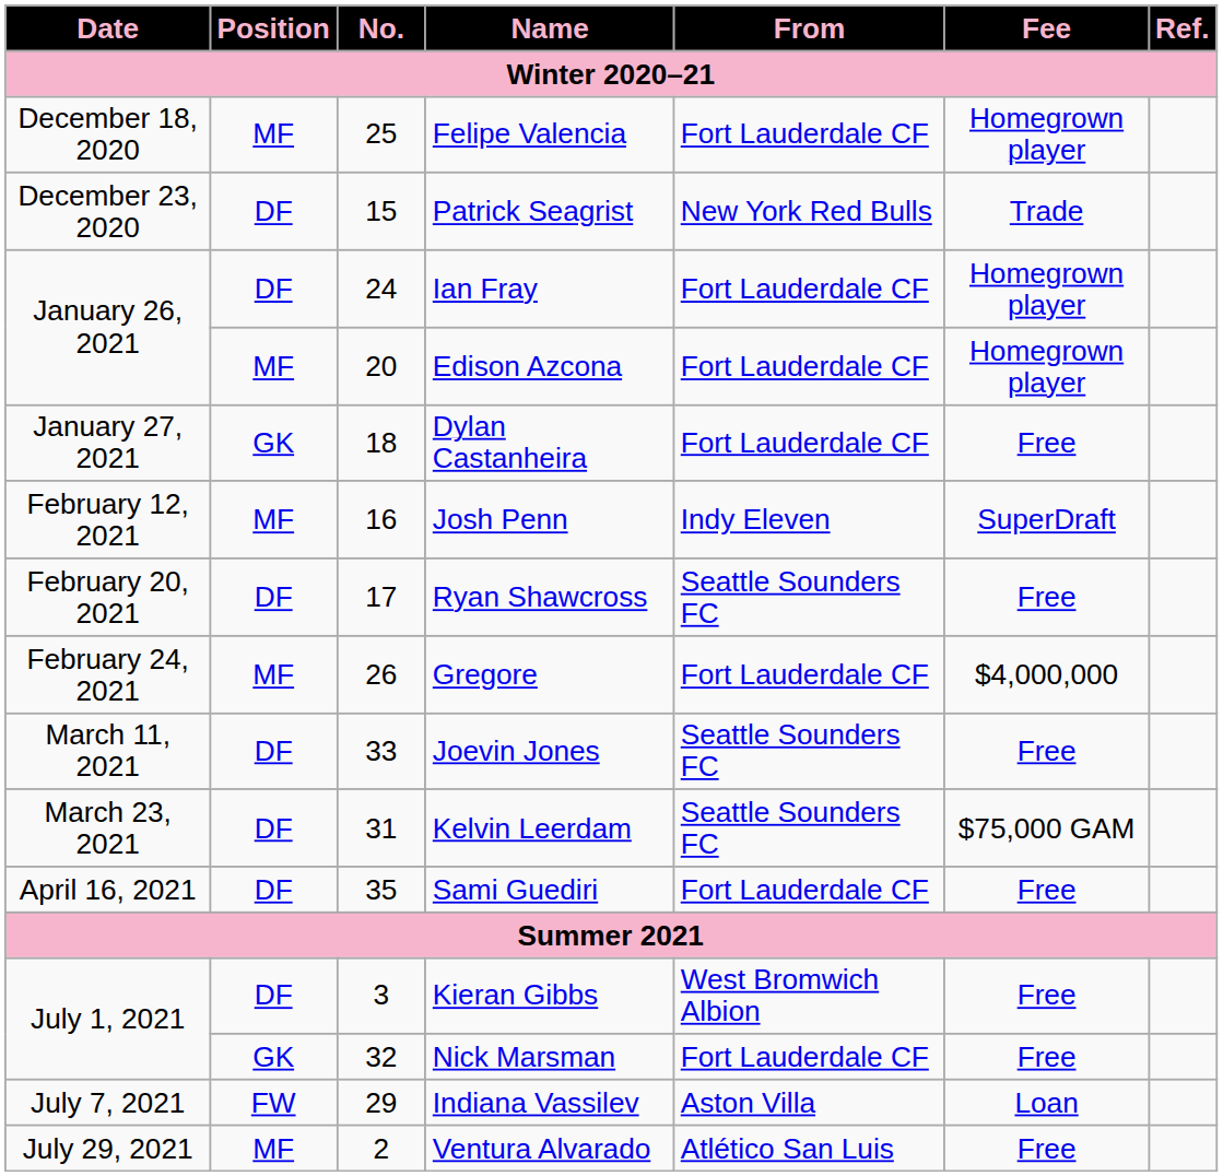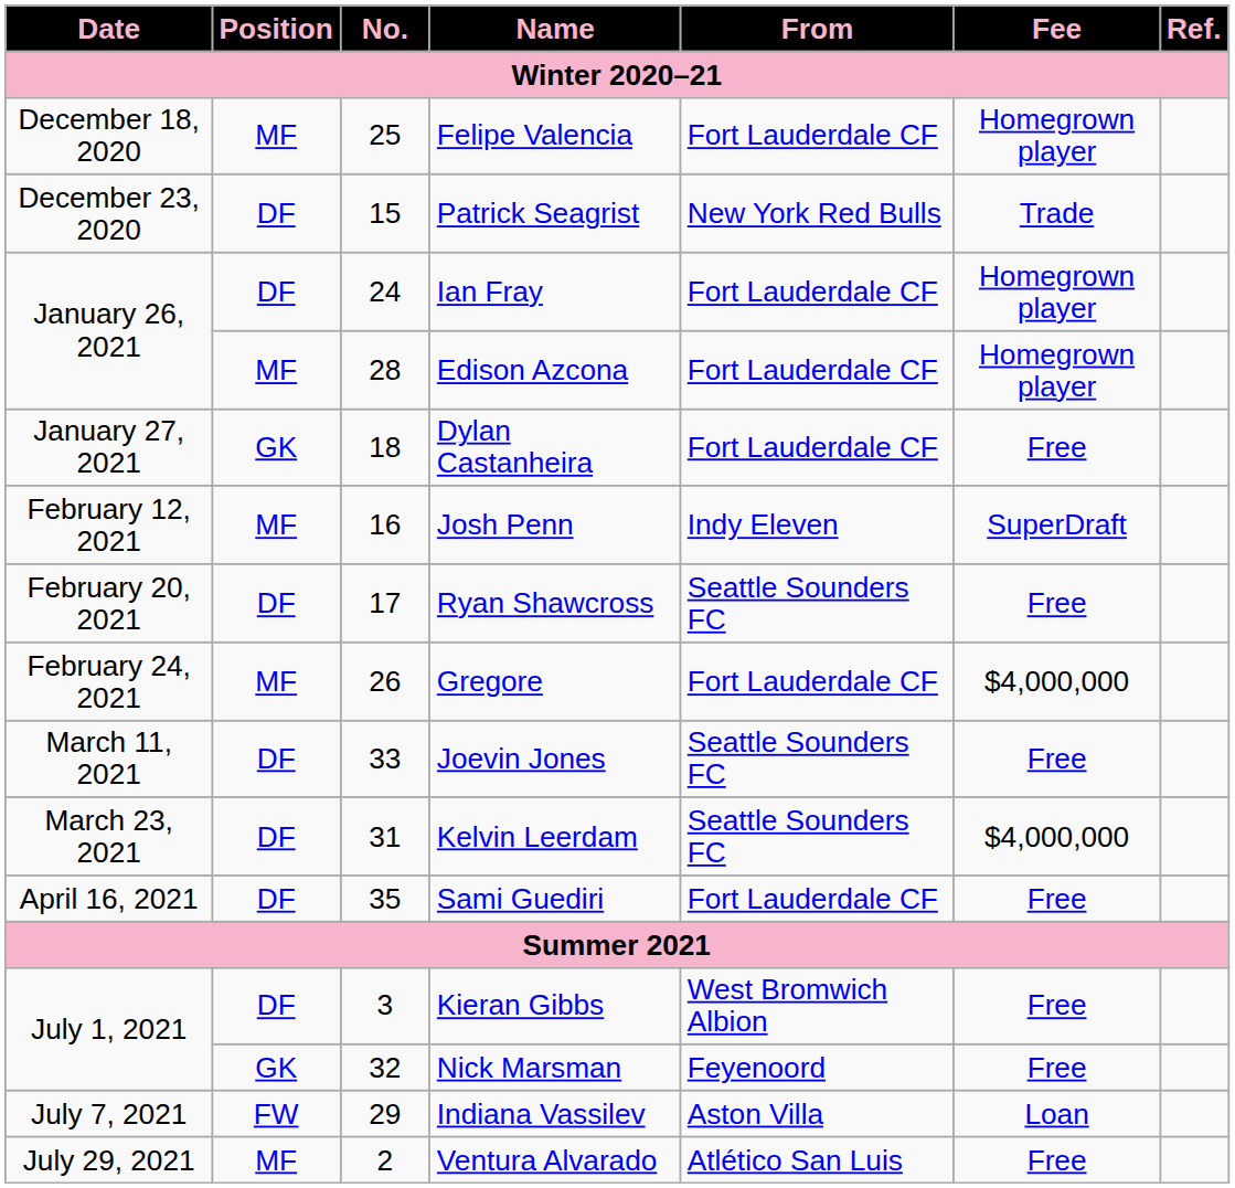 <table class="wikitable" style="text-align:center; font-size:90%; ">
 <tr>
 <th style="background:#000000; color:#F7B5CD; width:120px;">Date</th>
 <th style="background:#000000; color:#F7B5CD; width:50px;">Position</th>
 <th style="background:#000000; color:#F7B5CD; width:50px;">No.</th>
 <th style="background:#000000; color:#F7B5CD; width:150px;">Name</th>
 <th style="background:#000000; color:#F7B5CD; width:175px;">From</th>
 <th style="background:#000000; color:#F7B5CD; width:110px;">Fee</th>
 <th style="background:#000000; color:#F7B5CD; width:25px;">Ref.</th>
 </tr>
 <tr>
 <th colspan="7" style="background:#F7B5CD; color:#000000; width:125px;">Winter 2020–21</th>
 </tr>
 <tr>
 <td rowspan="1">December 18, 2020</td>
 <td><a href='#'>MF</a></td>
 <td>25</td>
 <td align="left"> <a href='#'>Felipe Valencia</a></td>
 <td align="left"> <a href='#'>Fort Lauderdale CF</a></td>
 <td><a href='#'>Homegrown player</a></td>
 <td></td>
 </tr>
 <tr>
 <td rowspan="1">December 23, 2020</td>
 <td><a href='#'>DF</a></td>
 <td>15</td>
 <td align="left"> <a href='#'>Patrick Seagrist</a></td>
 <td align="left"> <a href='#'>New York Red Bulls</a></td>
 <td><a href='#'>Trade</a></td>
 <td></td>
 </tr>
 <tr>
 <td rowspan="2">January 26, 2021</td>
 <td><a href='#'>DF</a></td>
 <td>24</td>
 <td align="left"> <a href='#'>Ian Fray</a></td>
 <td align="left"> <a href='#'>Fort Lauderdale CF</a></td>
 <td><a href='#'>Homegrown player</a></td>
 <td></td>
 </tr>
 <tr>
 <td><a href='#'>MF</a></td>
-<td>20</td>
+<td>28</td>
 <td align="left"> <a href='#'>Edison Azcona</a></td>
 <td align="left"> <a href='#'>Fort Lauderdale CF</a></td>
 <td><a href='#'>Homegrown player</a></td>
 <td></td>
 </tr>
 <tr>
 <td rowspan="1">January 27, 2021</td>
 <td><a href='#'>GK</a></td>
 <td>18</td>
 <td align="left"> <a href='#'>Dylan Castanheira</a></td>
 <td align="left"> <a href='#'>Fort Lauderdale CF</a></td>
 <td><a href='#'>Free</a></td>
 <td></td>
 </tr>
 <tr>
 <td rowspan="1">February 12, 2021</td>
 <td><a href='#'>MF</a></td>
 <td>16</td>
 <td align="left"> <a href='#'>Josh Penn</a></td>
 <td align="left"> <a href='#'>Indy Eleven</a></td>
 <td><a href='#'>SuperDraft</a></td>
 <td></td>
 </tr>
 <tr>
 <td rowspan="1">February 20, 2021</td>
 <td><a href='#'>DF</a></td>
 <td>17</td>
 <td align="left"> <a href='#'>Ryan Shawcross</a></td>
 <td align="left"> <a href='#'>Seattle Sounders FC</a></td>
 <td><a href='#'>Free</a></td>
 <td></td>
 </tr>
 <tr>
 <td rowspan="1">February 24, 2021</td>
 <td><a href='#'>MF</a></td>
 <td>26</td>
 <td align="left"> <a href='#'>Gregore</a></td>
 <td align="left"> <a href='#'>Fort Lauderdale CF</a></td>
 <td>$4,000,000</td>
 <td></td>
 </tr>
 <tr>
 <td rowspan="1">March 11, 2021</td>
 <td><a href='#'>DF</a></td>
 <td>33</td>
 <td align="left"> <a href='#'>Joevin Jones</a></td>
 <td align="left"> <a href='#'>Seattle Sounders FC</a></td>
 <td><a href='#'>Free</a></td>
 <td></td>
 </tr>
 <tr>
 <td rowspan="1">March 23, 2021</td>
 <td><a href='#'>DF</a></td>
 <td>31</td>
 <td align="left"> <a href='#'>Kelvin Leerdam</a></td>
 <td align="left"> <a href='#'>Seattle Sounders FC</a></td>
-<td>$75,000 GAM</td>
+<td>$4,000,000</td>
 <td></td>
 </tr>
 <tr>
 <td rowspan="1">April 16, 2021</td>
 <td><a href='#'>DF</a></td>
 <td>35</td>
 <td align="left"> <a href='#'>Sami Guediri</a></td>
 <td align="left"> <a href='#'>Fort Lauderdale CF</a></td>
 <td><a href='#'>Free</a></td>
 <td></td>
 </tr>
 <tr>
 <th colspan="7" style="background:#F7B5CD; color:#000000; width:125px;">Summer 2021</th>
 </tr>
 <tr>
 <td rowspan="2">July 1, 2021</td>
 <td><a href='#'>DF</a></td>
 <td>3</td>
 <td align="left"> <a href='#'>Kieran Gibbs</a></td>
 <td align="left"> <a href='#'>West Bromwich Albion</a></td>
 <td><a href='#'>Free</a></td>
 <td></td>
 </tr>
 <tr>
 <td><a href='#'>GK</a></td>
 <td>32</td>
 <td align="left"> <a href='#'>Nick Marsman</a></td>
-<td align="left"> <a href='#'>Fort Lauderdale CF</a></td>
+<td align="left"> <a href='#'>Feyenoord</a></td>
 <td><a href='#'>Free</a></td>
 <td></td>
 </tr>
 <tr>
 <td>July 7, 2021</td>
 <td><a href='#'>FW</a></td>
 <td>29</td>
 <td align="left"> <a href='#'>Indiana Vassilev</a></td>
 <td align="left"> <a href='#'>Aston Villa</a></td>
 <td><a href='#'>Loan</a></td>
 <td></td>
 </tr>
 <tr>
 <td>July 29, 2021</td>
 <td><a href='#'>MF</a></td>
 <td>2</td>
 <td align="left"> <a href='#'>Ventura Alvarado</a></td>
 <td align="left"> <a href='#'>Atlético San Luis</a></td>
 <td><a href='#'>Free</a></td>
 <td></td>
 </tr>
 </table>
